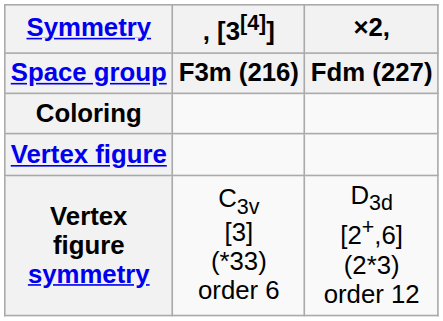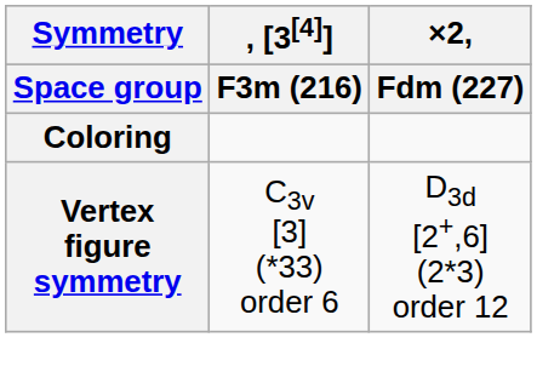 <table class="wikitable">
 <tr>
 <th><a href='#'>Symmetry</a></th>
 <th>, [3<sup>[4]</sup>]</th>
 <th>×2, </th>
 </tr>
 <tr>
 <th><a href='#'>Space group</a></th>
 <th>F3m (216)</th>
 <th>Fdm (227)</th>
 </tr>
 <tr align=center>
 <th>Coloring</th>
 <td></td>
 <td></td>
 </tr>
 <tr align=center>
-<th><a href='#'>Vertex figure</a></th>
-<td></td>
-<td></td>
-</tr>
-<tr align=center>
 <th>Vertex<br>figure<br><a href='#'>symmetry</a></th>
 <td>C<sub>3v</sub><br>[3]<br>(*33)<br>order 6</td>
 <td>D<sub>3d</sub><br>[2<sup>+</sup>,6]<br>(2*3)<br>order 12</td>
 </tr>
 </table>
